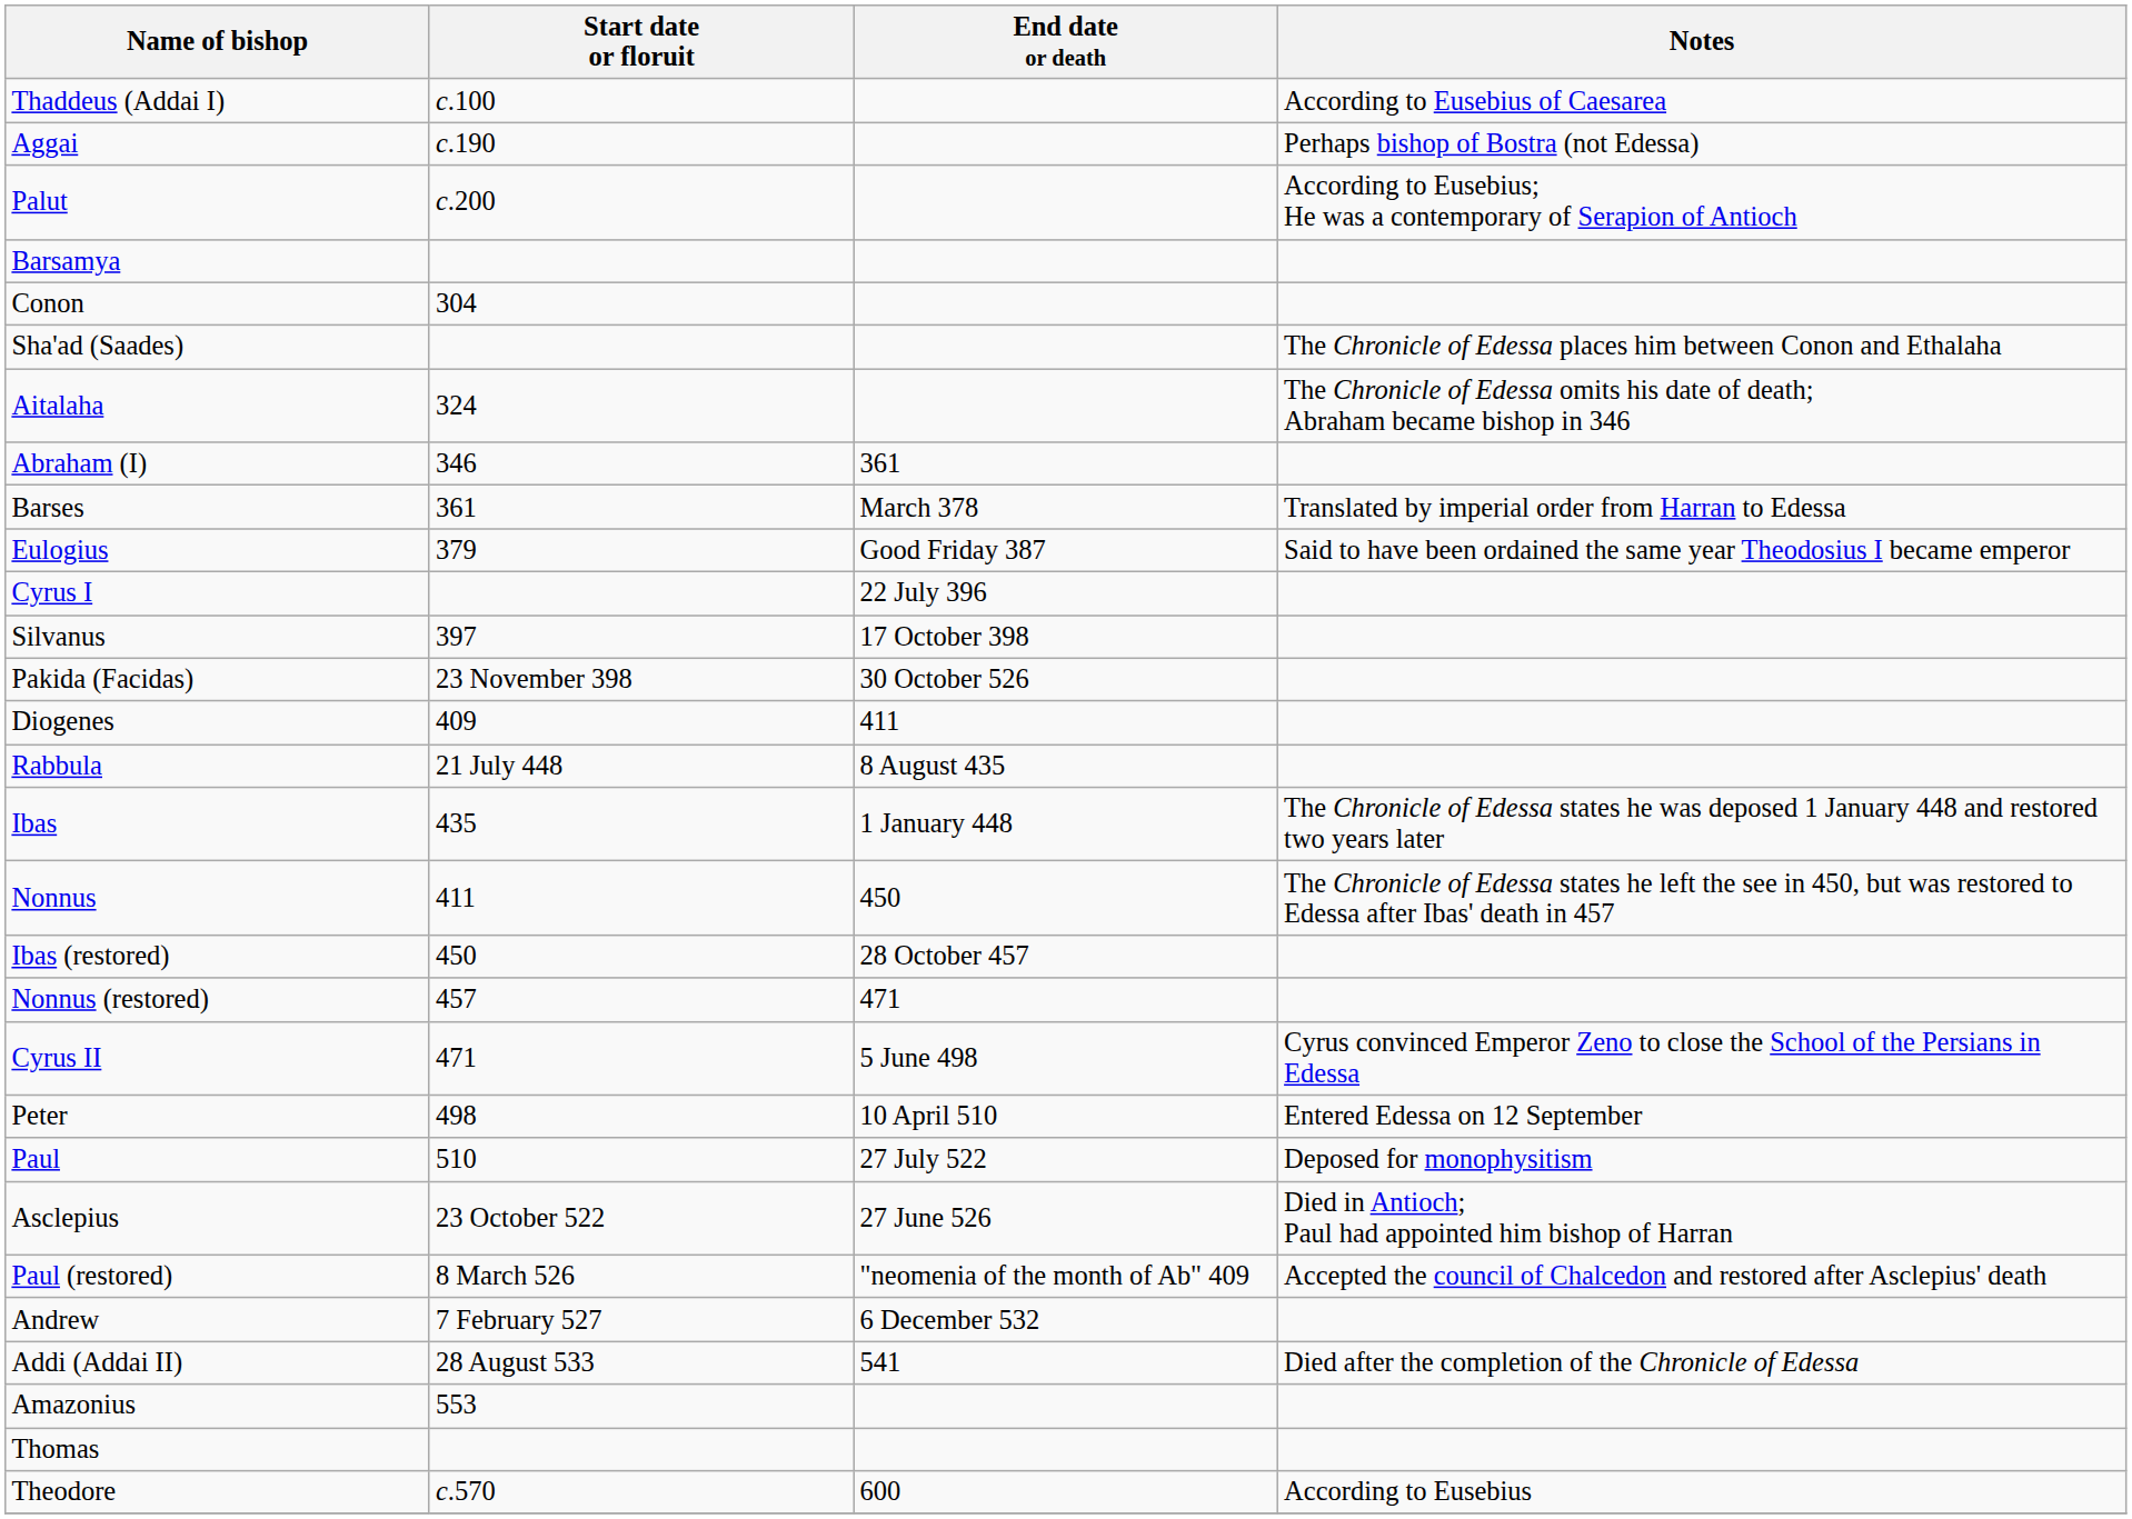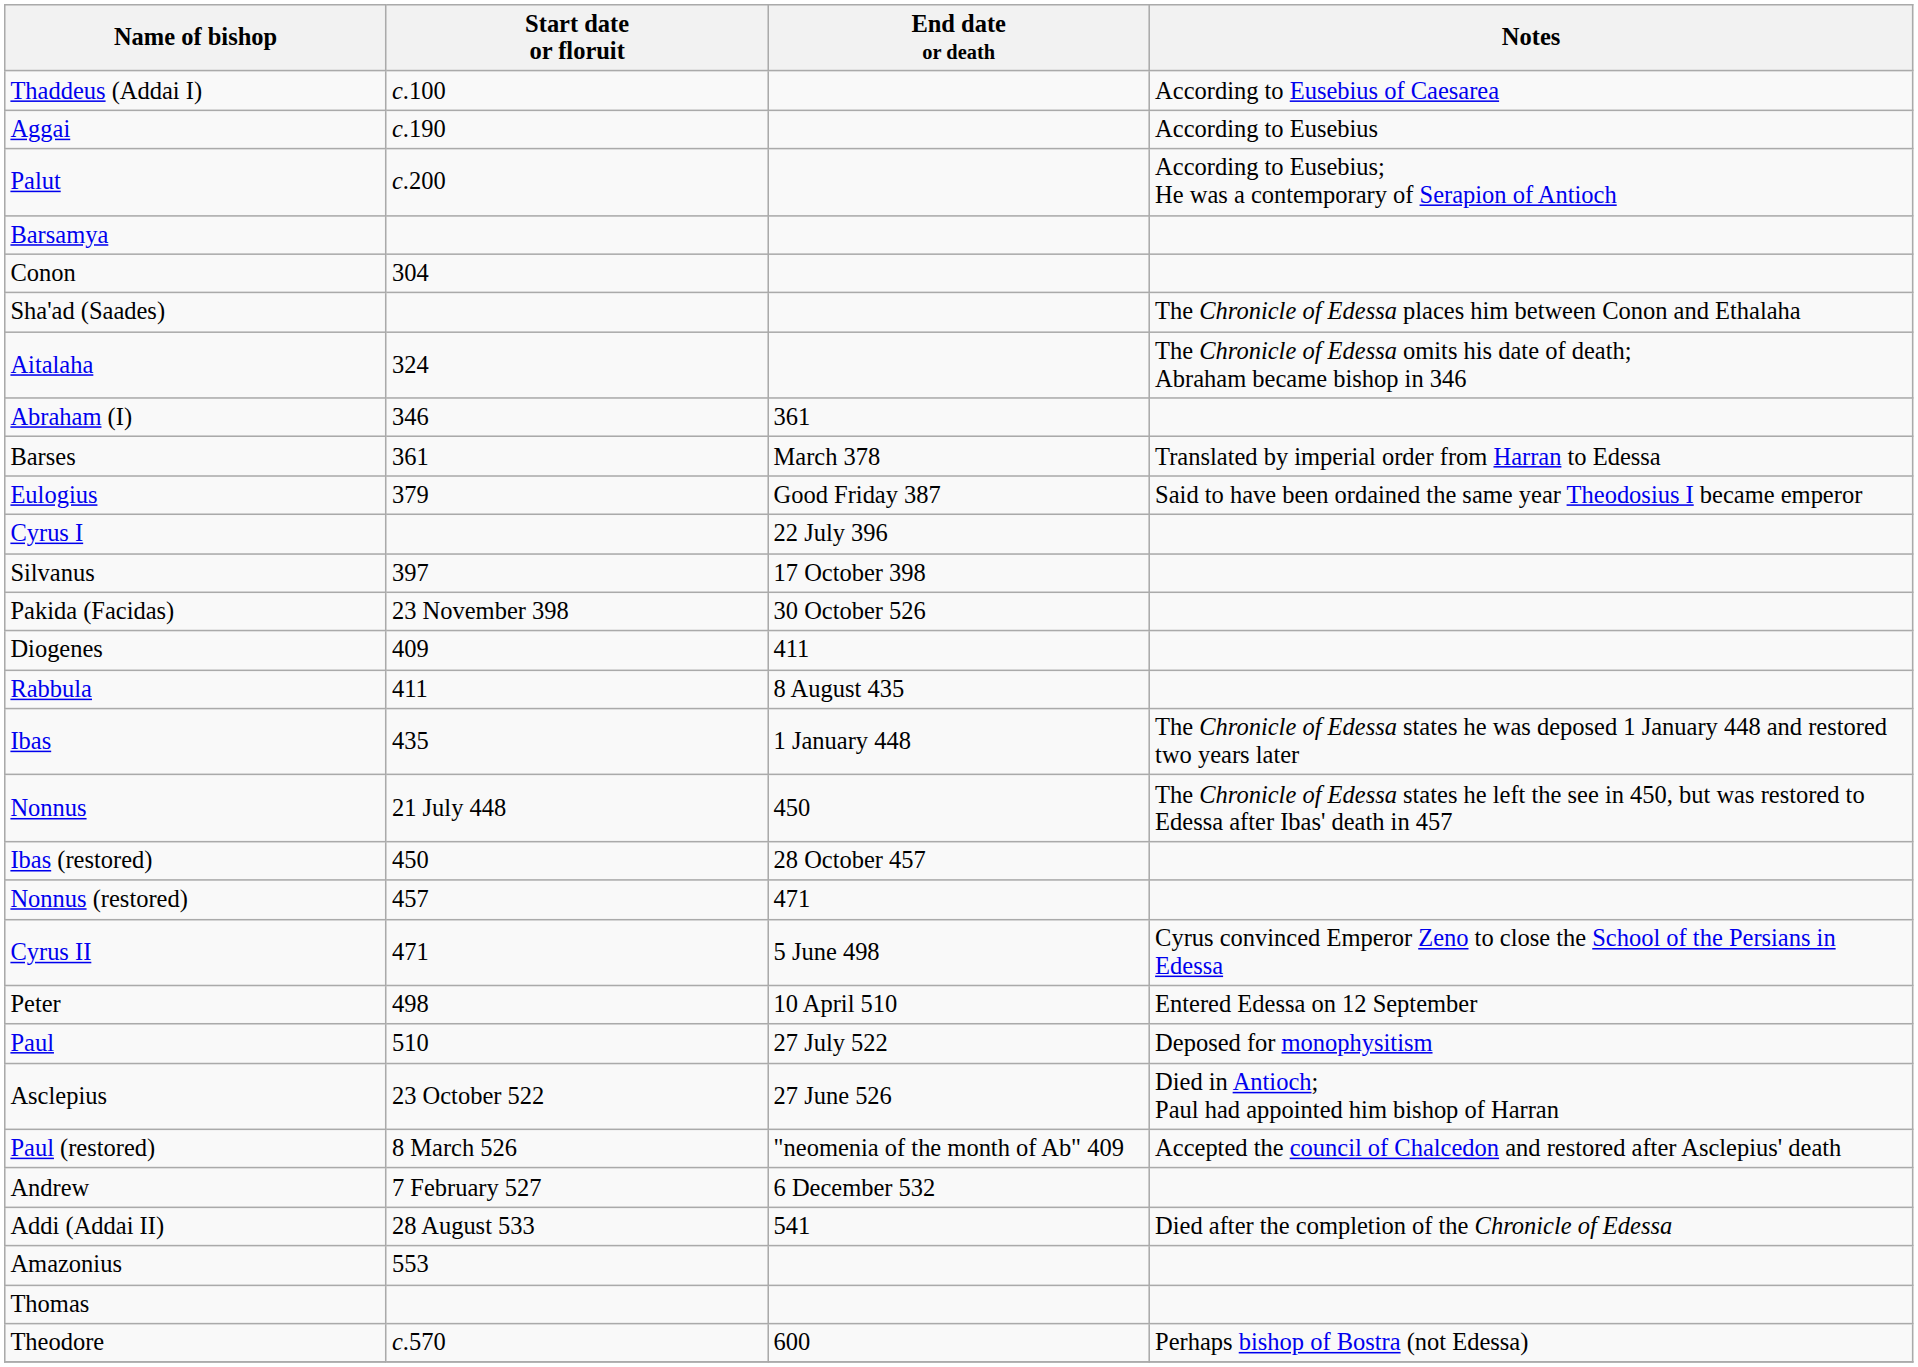 <table class="wikitable">
 <tr align=left>
 <th width="20%">Name of bishop</th>
 <th width="20%">Start date<br>or floruit</th>
 <th width="20%">End date<br><small>or death</small></th>
 <th width="40%">Notes</th>
 </tr>
 <tr>
 <td><a href='#'>Thaddeus</a> (Addai I)</td>
 <td><em>c</em>.100</td>
 <td></td>
 <td>According to <a href='#'>Eusebius of Caesarea</a></td>
 </tr>
 <tr>
 <td><a href='#'>Aggai</a></td>
 <td><em>c</em>.190</td>
 <td></td>
-<td>Perhaps <a href='#'>bishop of Bostra</a> (not Edessa)</td>
+<td>According to Eusebius</td>
 </tr>
 <tr>
 <td><a href='#'>Palut</a></td>
 <td><em>c</em>.200</td>
 <td></td>
 <td>According to Eusebius;<br>He was a contemporary of <a href='#'>Serapion of Antioch</a></td>
 </tr>
 <tr>
 <td><a href='#'>Barsamya</a></td>
 <td></td>
 <td></td>
 <td></td>
 </tr>
 <tr>
 <td>Conon</td>
 <td>304</td>
 <td></td>
 <td></td>
 </tr>
 <tr>
 <td>Sha'ad (Saades)</td>
 <td></td>
 <td></td>
 <td>The <em>Chronicle of Edessa</em> places him between Conon and Ethalaha</td>
 </tr>
 <tr>
 <td><a href='#'>Aitalaha</a></td>
 <td>324</td>
 <td></td>
 <td>The <em>Chronicle of Edessa</em> omits his date of death;<br>Abraham became bishop in 346</td>
 </tr>
 <tr>
 <td><a href='#'>Abraham</a> (I)</td>
 <td>346</td>
 <td>361</td>
 <td></td>
 </tr>
 <tr>
 <td>Barses</td>
 <td>361</td>
 <td>March 378</td>
 <td>Translated by imperial order from <a href='#'>Harran</a> to Edessa</td>
 </tr>
 <tr>
 <td><a href='#'>Eulogius</a></td>
 <td>379</td>
 <td>Good Friday 387</td>
 <td>Said to have been ordained the same year <a href='#'>Theodosius I</a> became emperor</td>
 </tr>
 <tr>
 <td><a href='#'>Cyrus I</a></td>
 <td></td>
 <td>22 July 396</td>
 <td></td>
 </tr>
 <tr>
 <td>Silvanus</td>
 <td>397</td>
 <td>17 October 398</td>
 <td></td>
 </tr>
 <tr>
 <td>Pakida (Facidas)</td>
 <td>23 November 398</td>
 <td>30 October 526</td>
 <td></td>
 </tr>
 <tr>
 <td>Diogenes</td>
 <td>409</td>
 <td>411</td>
 <td></td>
 </tr>
 <tr>
 <td><a href='#'>Rabbula</a></td>
-<td>21 July 448</td>
+<td>411</td>
 <td>8 August 435</td>
 <td></td>
 </tr>
 <tr>
 <td><a href='#'>Ibas</a></td>
 <td>435</td>
 <td>1 January 448</td>
 <td>The <em>Chronicle of Edessa</em> states he was deposed 1 January 448 and restored two years later</td>
 </tr>
 <tr>
 <td><a href='#'>Nonnus</a></td>
-<td>411</td>
+<td>21 July 448</td>
 <td>450</td>
 <td>The <em>Chronicle of Edessa</em> states he left the see in 450, but was restored to Edessa after Ibas' death in 457</td>
 </tr>
 <tr>
 <td><a href='#'>Ibas</a> (restored)</td>
 <td>450</td>
 <td>28 October 457</td>
 <td></td>
 </tr>
 <tr>
 <td><a href='#'>Nonnus</a> (restored)</td>
 <td>457</td>
 <td>471</td>
 <td></td>
 </tr>
 <tr>
 <td><a href='#'>Cyrus II</a></td>
 <td>471</td>
 <td>5 June 498</td>
 <td>Cyrus convinced Emperor <a href='#'>Zeno</a> to close the <a href='#'>School of the Persians in Edessa</a></td>
 </tr>
 <tr>
 <td>Peter</td>
 <td>498</td>
 <td>10 April 510</td>
 <td>Entered Edessa on 12 September</td>
 </tr>
 <tr>
 <td><a href='#'>Paul</a></td>
 <td>510</td>
 <td>27 July 522</td>
 <td>Deposed for <a href='#'>monophysitism</a></td>
 </tr>
 <tr>
 <td>Asclepius</td>
 <td>23 October 522</td>
 <td>27 June 526</td>
 <td>Died in <a href='#'>Antioch</a>;<br>Paul had appointed him bishop of Harran</td>
 </tr>
 <tr>
 <td><a href='#'>Paul</a> (restored)</td>
 <td>8 March 526</td>
 <td>"neomenia of the month of Ab" 409</td>
 <td>Accepted the <a href='#'>council of Chalcedon</a> and restored after Asclepius' death</td>
 </tr>
 <tr>
 <td>Andrew</td>
 <td>7 February 527</td>
 <td>6 December 532</td>
 <td></td>
 </tr>
 <tr>
 <td>Addi (Addai II)</td>
 <td>28 August 533</td>
 <td>541</td>
 <td>Died after the completion of the <em>Chronicle of Edessa</em></td>
 </tr>
 <tr>
 <td>Amazonius</td>
 <td>553</td>
 <td></td>
 <td></td>
 </tr>
 <tr>
 <td>Thomas</td>
 <td></td>
 <td></td>
 <td></td>
 </tr>
 <tr>
 <td>Theodore</td>
 <td><em>c</em>.570</td>
 <td>600</td>
-<td>According to Eusebius</td>
+<td>Perhaps <a href='#'>bishop of Bostra</a> (not Edessa)</td>
 </tr>
 <tr>
 </tr>
 </table>
